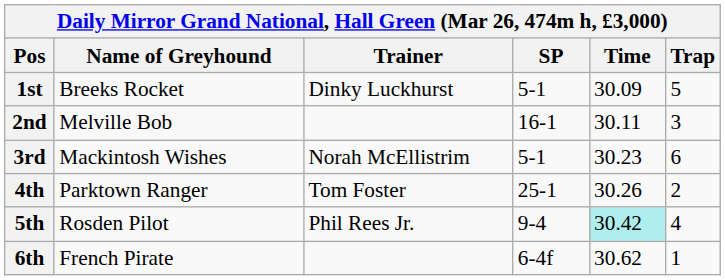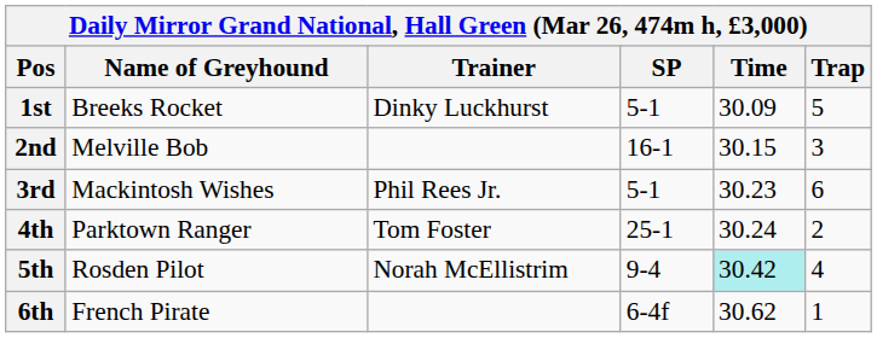 <table class="wikitable">
 <tr>
 <th colspan="6"><a href='#'>Daily Mirror Grand National</a>, <a href='#'>Hall Green</a> (Mar 26, 474m h, £3,000)</th>
 </tr>
 <tr>
 <th width=30>Pos</th>
 <th width=180>Name of Greyhound</th>
 <th width=150>Trainer</th>
 <th width=50>SP</th>
 <th width=50>Time</th>
 <th width=30>Trap</th>
 </tr>
 <tr>
 <th>1st</th>
 <td>Breeks Rocket</td>
 <td>Dinky Luckhurst</td>
 <td>5-1</td>
 <td>30.09</td>
 <td>5</td>
 </tr>
 <tr>
 <th>2nd</th>
 <td>Melville Bob</td>
 <td></td>
 <td>16-1</td>
-<td>30.11</td>
+<td>30.15</td>
 <td>3</td>
 </tr>
 <tr>
 <th>3rd</th>
 <td>Mackintosh Wishes</td>
-<td>Norah McEllistrim</td>
+<td>Phil Rees Jr.</td>
 <td>5-1</td>
 <td>30.23</td>
 <td>6</td>
 </tr>
 <tr>
 <th>4th</th>
 <td>Parktown Ranger</td>
 <td>Tom Foster</td>
 <td>25-1</td>
-<td>30.26</td>
+<td>30.24</td>
 <td>2</td>
 </tr>
 <tr>
 <th>5th</th>
 <td>Rosden Pilot</td>
-<td>Phil Rees Jr.</td>
+<td>Norah McEllistrim</td>
 <td>9-4</td>
 <td style="background: paleturquoise;">30.42</td>
 <td>4</td>
 </tr>
 <tr>
 <th>6th</th>
 <td>French Pirate</td>
 <td></td>
 <td>6-4f</td>
 <td>30.62</td>
 <td>1</td>
 </tr>
 </table>
